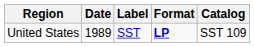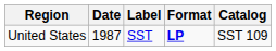 <table class="wikitable">
 <tr>
 <th>Region</th>
 <th>Date</th>
 <th>Label</th>
 <th>Format</th>
 <th>Catalog</th>
 </tr>
 <tr>
 <td>United States</td>
-<td>1989</td>
+<td>1987</td>
 <td><a href='#'>SST</a></td>
 <td><strong><a href='#'>LP</a></strong></td>
 <td>SST 109</td>
 </tr>
 </table>
